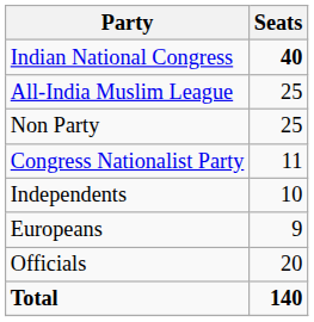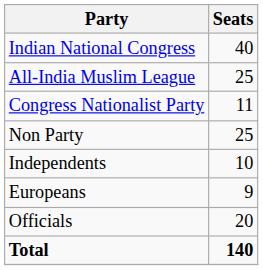 <table class=wikitable style=text-align:right>
 <tr>
 <th>Party</th>
 <th>Seats</th>
 </tr>
 <tr>
 <td align=left><a href='#'>Indian National Congress</a></td>
-<td><strong>40</strong></td>
+<td>40</td>
 </tr>
 <tr>
 <td align=left><a href='#'>All-India Muslim League</a></td>
 <td>25</td>
 </tr>
 <tr>
+<td align=left><a href='#'>Congress Nationalist Party</a></td>
+<td>11</td>
+</tr>
+<tr>
 <td align=left>Non Party</td>
 <td>25</td>
-</tr>
-<tr>
-<td align=left><a href='#'>Congress Nationalist Party</a></td>
-<td>11</td>
 </tr>
 <tr>
 <td align=left>Independents</td>
 <td>10</td>
 </tr>
 <tr>
 <td align=left>Europeans</td>
 <td>9</td>
 </tr>
 <tr>
 <td align=left>Officials</td>
 <td>20</td>
 </tr>
 <tr>
 <td align=left><strong>Total</strong></td>
 <td><strong>140</strong></td>
 </tr>
 <tr>
 </tr>
 </table>
